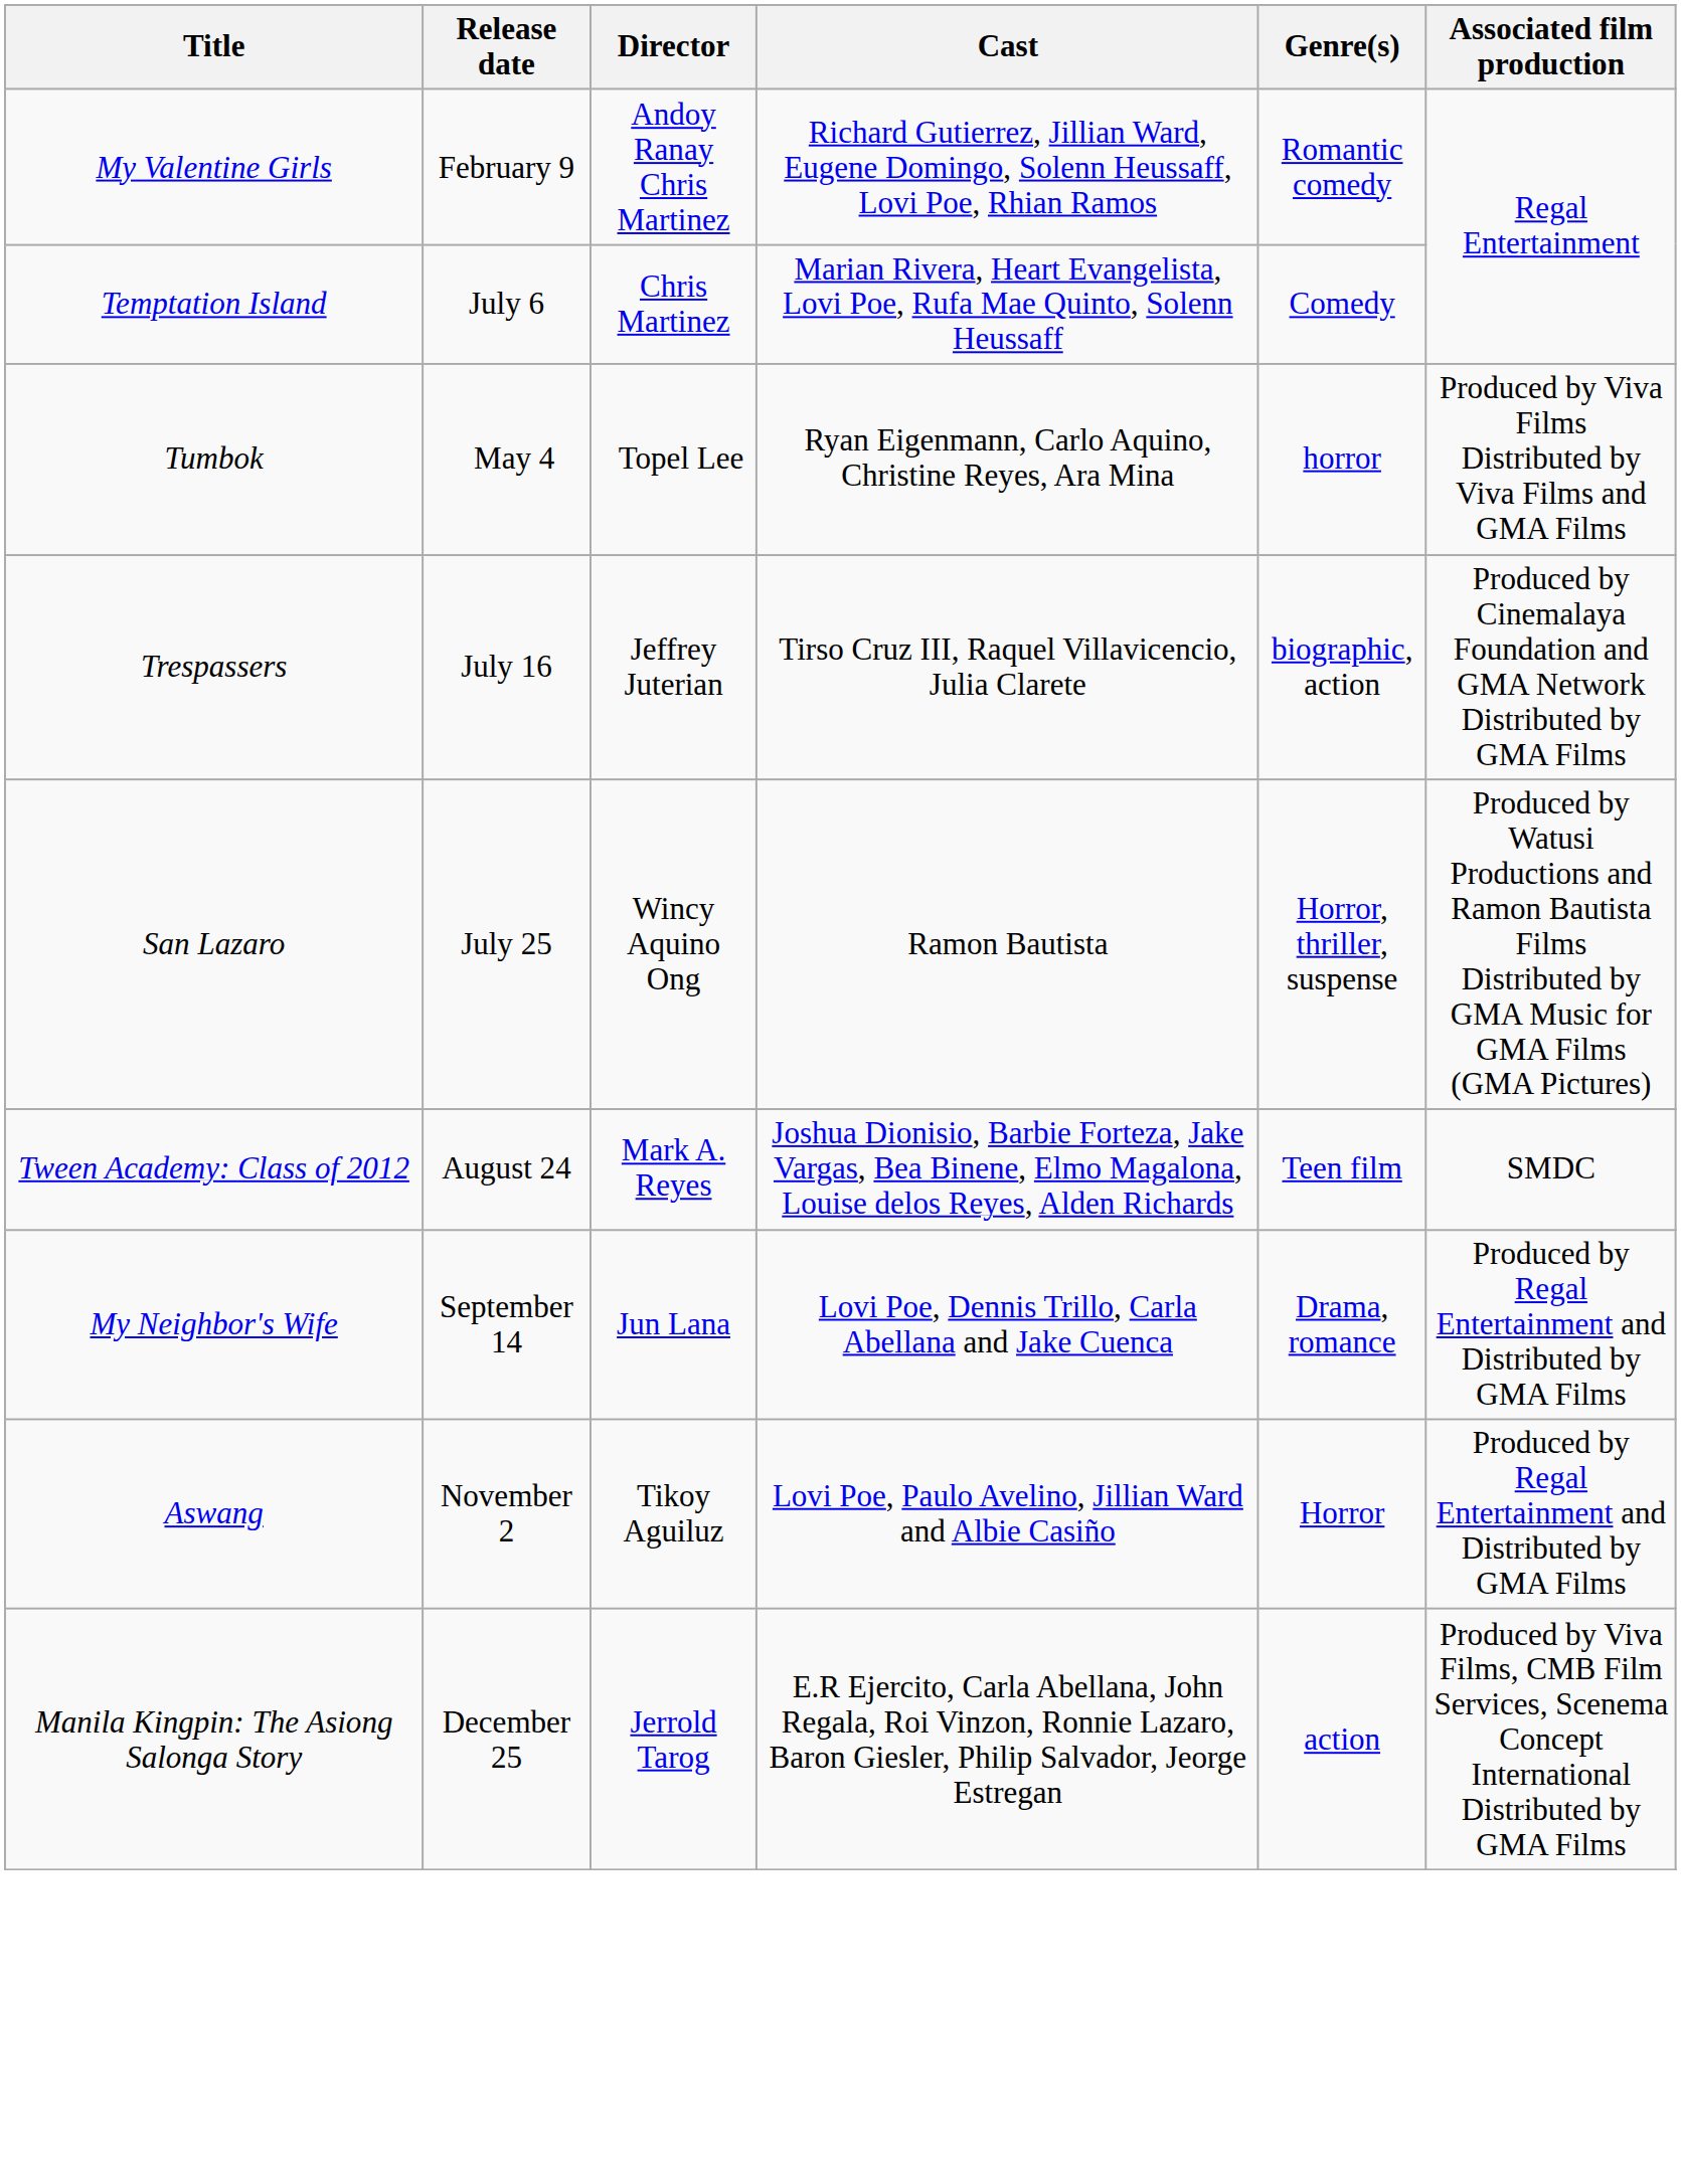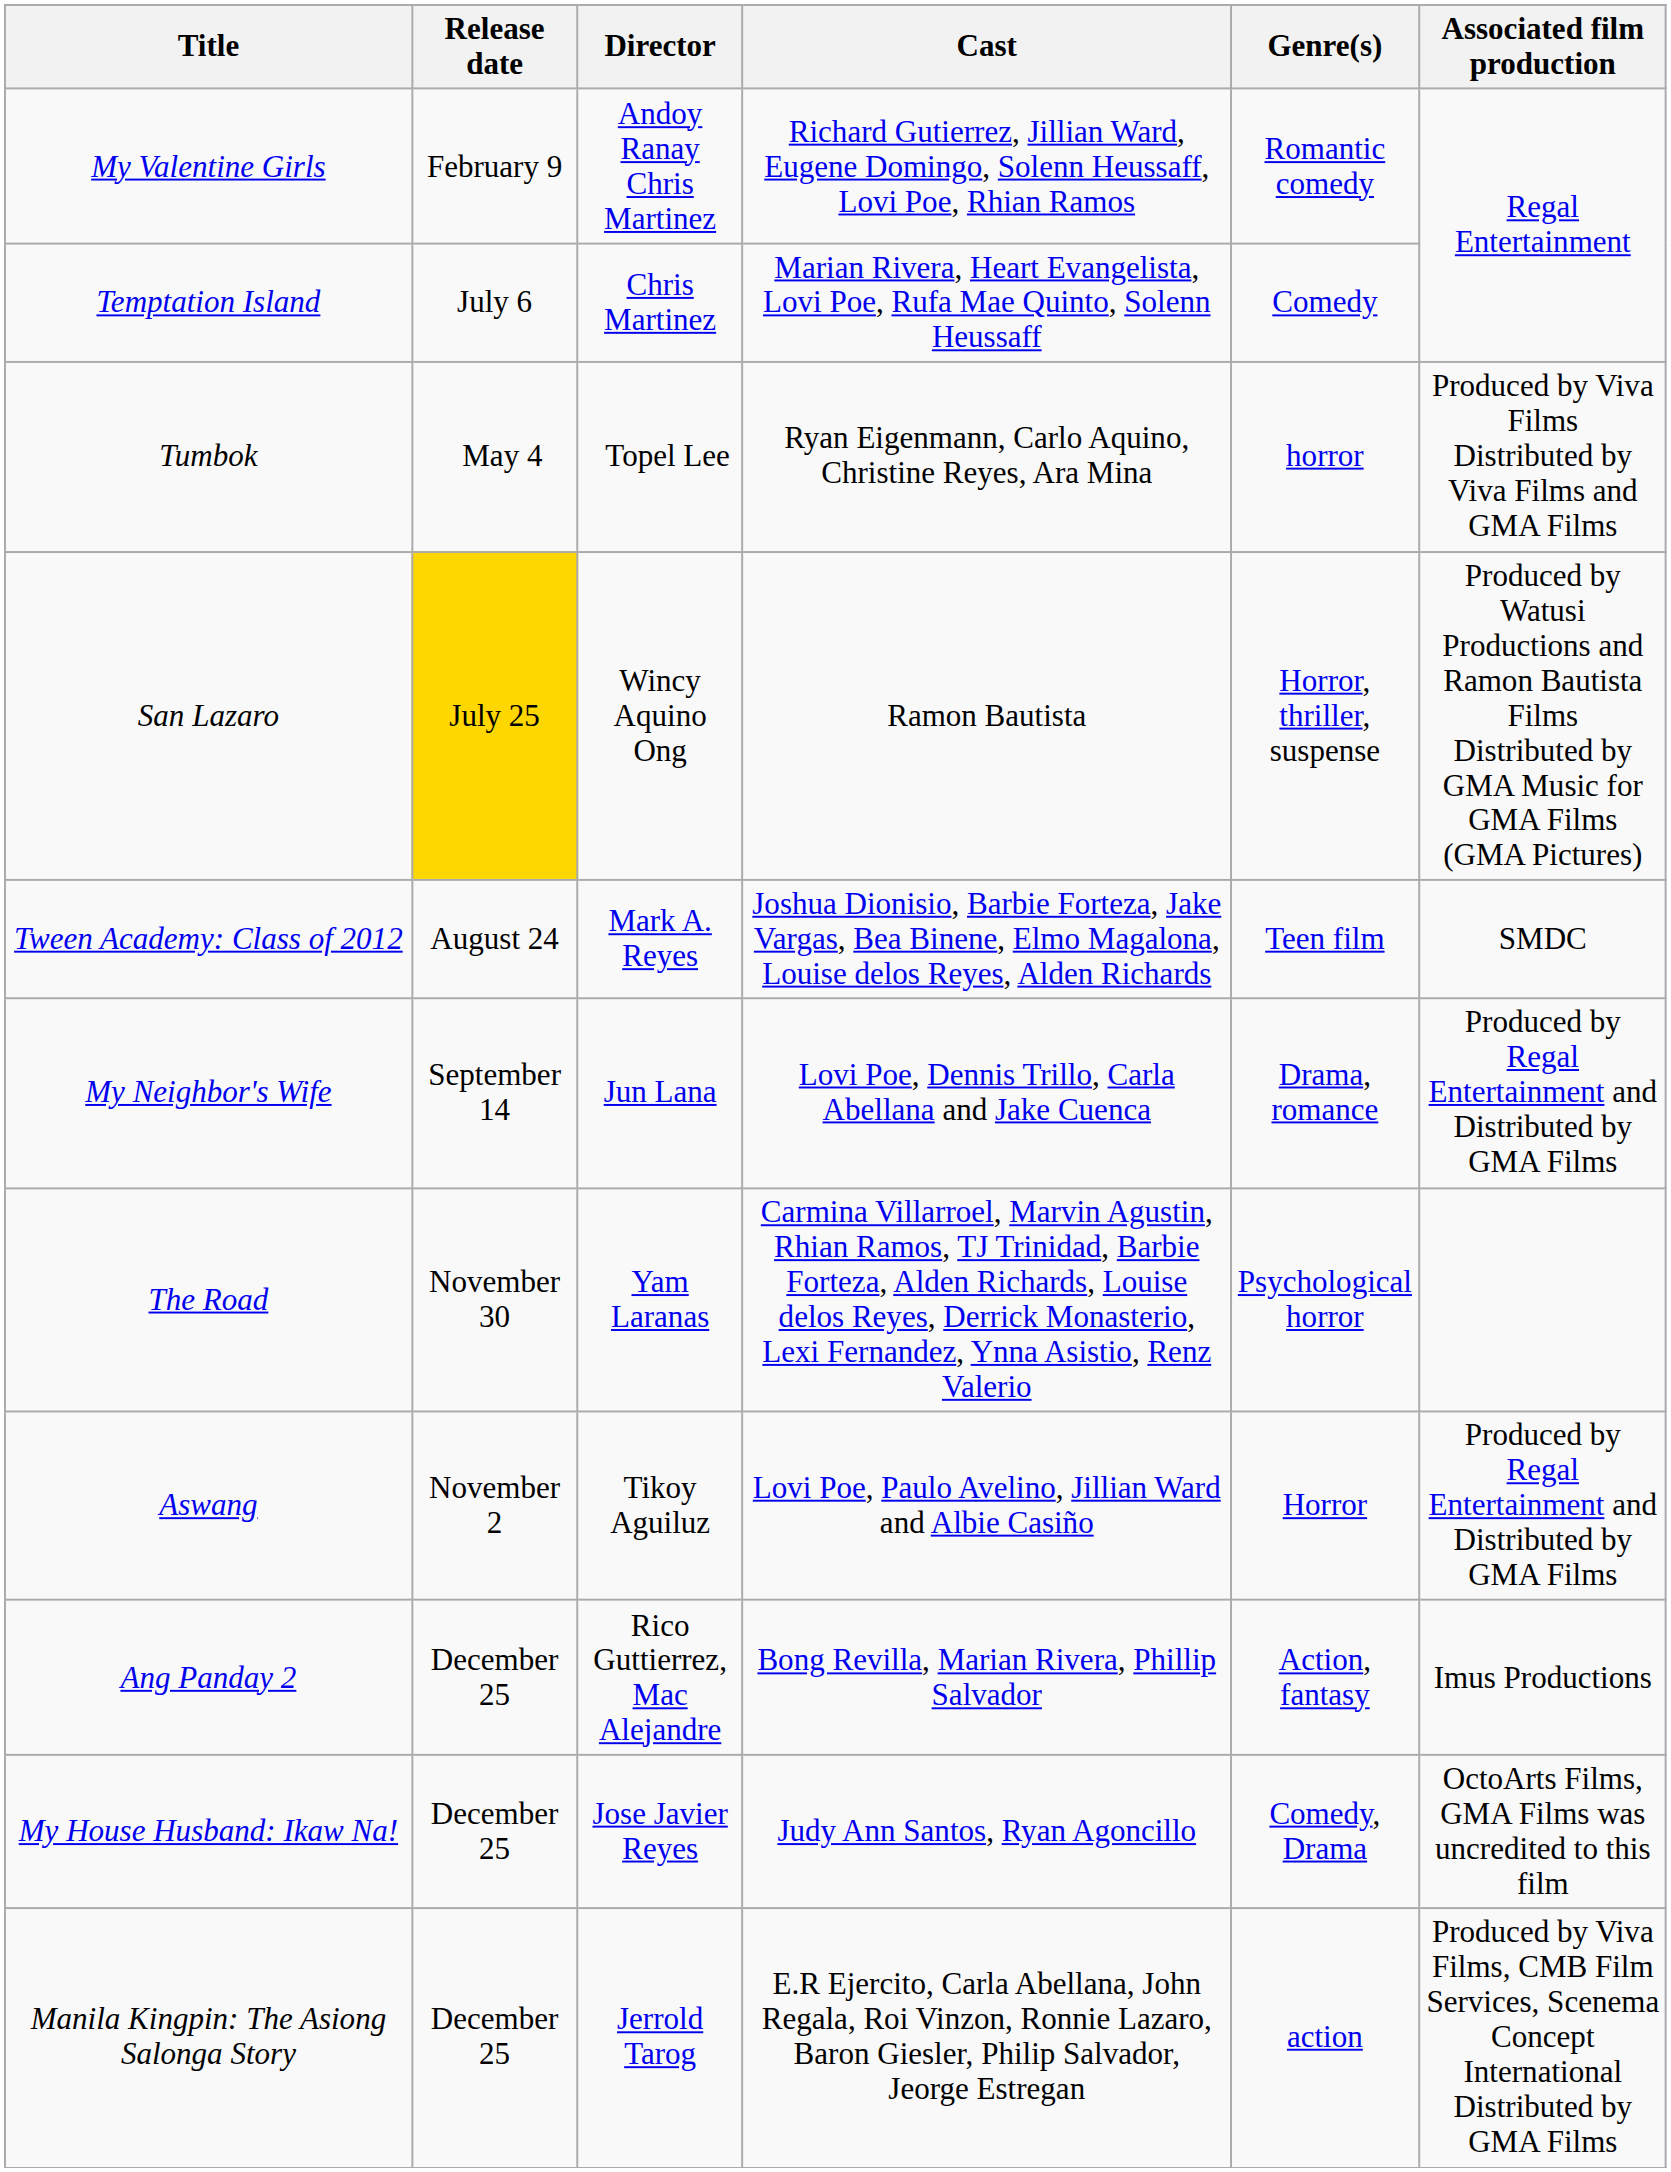 <table class="wikitable" "toccolours sortable" style="width:97%; text-align:center">
 <tr>
 <th style="width:25%;">Title</th>
 <th style="width:10%;">Release date</th>
 <th style="width:10%;">Director</th>
 <th style="width:30%;">Cast</th>
 <th style="width:10%;">Genre(s)</th>
 <th style="width:15%;">Associated film production</th>
 </tr>
 <tr>
 <td><em><a href='#'>My Valentine Girls</a></em></td>
 <td>February 9</td>
 <td><a href='#'>Andoy Ranay</a> <a href='#'>Chris Martinez</a></td>
 <td><a href='#'>Richard Gutierrez</a>, <a href='#'>Jillian Ward</a>, <a href='#'>Eugene Domingo</a>, <a href='#'>Solenn Heussaff</a>, <a href='#'>Lovi Poe</a>, <a href='#'>Rhian Ramos</a></td>
 <td><a href='#'>Romantic comedy</a></td>
 <td rowspan="2"><a href='#'>Regal Entertainment</a></td>
 </tr>
 <tr>
 <td><em><a href='#'>Temptation Island</a></em></td>
 <td>July 6</td>
 <td><a href='#'>Chris Martinez</a></td>
 <td><a href='#'>Marian Rivera</a>, <a href='#'>Heart Evangelista</a>, <a href='#'>Lovi Poe</a>, <a href='#'>Rufa Mae Quinto</a>, <a href='#'>Solenn Heussaff</a></td>
 <td><a href='#'>Comedy</a></td>
 </tr>
 <tr>
 <td><em>Tumbok</em></td>
 <td>  May 4</td>
 <td>  Topel Lee</td>
 <td>Ryan Eigenmann, Carlo Aquino, Christine Reyes, Ara Mina</td>
 <td><a href='#'>horror</a></td>
 <td>Produced by Viva Films<br>Distributed by Viva Films and GMA Films </td>
 </tr>
 <tr>
-<td><em>Trespassers</em></td>
-<td>July 16</td>
-<td>Jeffrey Juterian</td>
-<td>Tirso Cruz III, Raquel Villavicencio, Julia Clarete</td>
-<td><a href='#'>biographic</a>, action</td>
-<td>Produced by Cinemalaya Foundation and GMA Network<br>Distributed by GMA Films </td>
-</tr>
-<tr>
 <td><em>San Lazaro</em></td>
-<td>July 25</td>
+<td style="background: gold;">July 25</td>
 <td>Wincy Aquino Ong</td>
 <td>Ramon Bautista</td>
 <td><a href='#'>Horror</a>, <a href='#'>thriller</a>, suspense</td>
 <td>Produced by Watusi Productions and Ramon Bautista Films<br>Distributed by GMA Music for GMA Films (GMA Pictures)    </td>
 </tr>
 <tr>
 <td><em><a href='#'>Tween Academy: Class of 2012</a></em></td>
 <td>August 24</td>
 <td><a href='#'>Mark A. Reyes</a></td>
 <td><a href='#'>Joshua Dionisio</a>, <a href='#'>Barbie Forteza</a>, <a href='#'>Jake Vargas</a>, <a href='#'>Bea Binene</a>, <a href='#'>Elmo Magalona</a>, <a href='#'>Louise delos Reyes</a>, <a href='#'>Alden Richards</a></td>
 <td><a href='#'>Teen film</a></td>
 <td>SMDC</td>
 </tr>
 <tr>
 <td><em><a href='#'>My Neighbor's Wife</a></em></td>
 <td>September 14</td>
 <td><a href='#'>Jun Lana</a></td>
 <td><a href='#'>Lovi Poe</a>, <a href='#'>Dennis Trillo</a>, <a href='#'>Carla Abellana</a> and <a href='#'>Jake Cuenca</a></td>
 <td><a href='#'>Drama</a>, <a href='#'>romance</a></td>
 <td>Produced by <a href='#'>Regal Entertainment</a> and Distributed by GMA Films</td>
 </tr>
 <tr>
+<td><em><a href='#'>The Road</a></em></td>
+<td>November 30</td>
+<td><a href='#'>Yam Laranas</a></td>
+<td><a href='#'>Carmina Villarroel</a>, <a href='#'>Marvin Agustin</a>, <a href='#'>Rhian Ramos</a>, <a href='#'>TJ Trinidad</a>, <a href='#'>Barbie Forteza</a>, <a href='#'>Alden Richards</a>, <a href='#'>Louise delos Reyes</a>, <a href='#'>Derrick Monasterio</a>, <a href='#'>Lexi Fernandez</a>, <a href='#'>Ynna Asistio</a>, <a href='#'>Renz Valerio</a></td>
+<td><a href='#'>Psychological horror</a></td>
+<td></td>
+</tr>
+<tr>
 <td><em><a href='#'>Aswang</a></em></td>
 <td>November 2</td>
 <td>Tikoy Aguiluz</td>
 <td><a href='#'>Lovi Poe</a>, <a href='#'>Paulo Avelino</a>, <a href='#'>Jillian Ward</a> and <a href='#'>Albie Casiño</a></td>
 <td><a href='#'>Horror</a></td>
 <td>Produced by <a href='#'>Regal Entertainment</a> and Distributed by GMA Films</td>
+</tr>
+<tr>
+<td><em><a href='#'>Ang Panday 2</a></em></td>
+<td>December 25</td>
+<td>Rico Guttierrez, <a href='#'>Mac Alejandre</a></td>
+<td><a href='#'>Bong Revilla</a>, <a href='#'>Marian Rivera</a>, <a href='#'>Phillip Salvador</a></td>
+<td><a href='#'>Action</a>, <a href='#'>fantasy</a></td>
+<td>Imus Productions</td>
+</tr>
+<tr>
+<td><em><a href='#'>My House Husband: Ikaw Na!</a></em></td>
+<td>December 25</td>
+<td><a href='#'>Jose Javier Reyes</a></td>
+<td><a href='#'>Judy Ann Santos</a>, <a href='#'>Ryan Agoncillo</a></td>
+<td><a href='#'>Comedy</a>, <a href='#'>Drama</a></td>
+<td>OctoArts Films, GMA Films was uncredited to this film</td>
 </tr>
 <tr>
 <td><em>Manila Kingpin: The Asiong Salonga Story</em></td>
 <td>December 25</td>
 <td><a href='#'>Jerrold Tarog</a></td>
 <td>E.R Ejercito, Carla Abellana, John Regala, Roi Vinzon, Ronnie Lazaro, Baron Giesler, Philip Salvador, Jeorge Estregan</td>
 <td><a href='#'>action</a></td>
 <td>Produced by Viva Films, CMB Film Services, Scenema Concept International<br>Distributed by GMA Films </td>
 </tr>
 <tr>
 </tr>
 </table>
